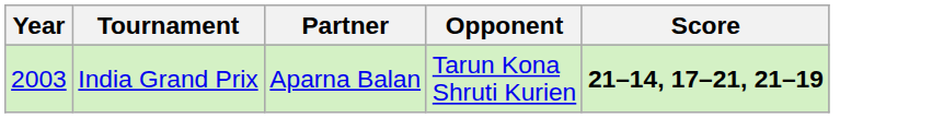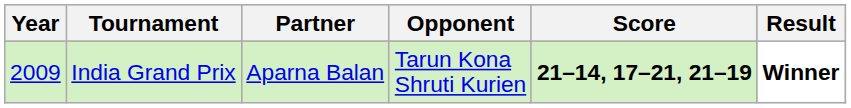 <table class="sortable wikitable" style="font-size: 90%;">
 <tr>
 <th>Year</th>
 <th>Tournament</th>
 <th>Partner</th>
 <th>Opponent</th>
 <th>Score</th>
+<th>Result</th>
 </tr>
 <tr style="background:#D4F1C5">
-<td align="center"><a href='#'>2003</a></td>
+<td align="center"><a href='#'>2009</a></td>
 <td align="left"><a href='#'>India Grand Prix</a></td>
 <td align="left"> <a href='#'>Aparna Balan</a></td>
 <td align="left"> <a href='#'>Tarun Kona</a> <br>  <a href='#'>Shruti Kurien</a></td>
 <td align="left"><strong>21–14, 17–21, 21–19</strong></td>
+<td style="text-align:left; background:white"> <strong>Winner</strong></td>
 </tr>
 </table>
